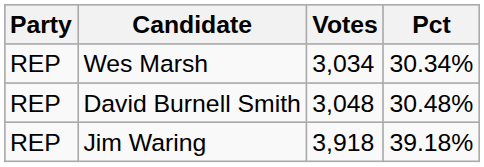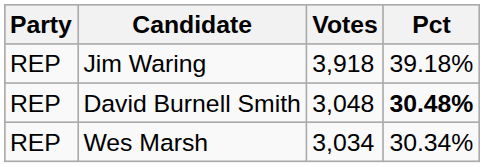 <table class="wikitable" style="margin:0.5em; font-size:95%;">
 <tr>
 <th scope="col">Party</th>
 <th scope="col">Candidate</th>
 <th scope="col">Votes</th>
 <th scope="col">Pct</th>
 </tr>
 <tr>
 <td>REP</td>
-<td>Wes Marsh</td>
-<td>3,034</td>
-<td>30.34%</td>
+<td>Jim Waring</td>
+<td>3,918</td>
+<td>39.18%</td>
 </tr>
 <tr>
 <td>REP</td>
 <td>David Burnell Smith</td>
 <td>3,048</td>
-<td>30.48%</td>
+<td><strong>30.48%</strong></td>
 </tr>
 <tr>
 <td>REP</td>
-<td>Jim Waring</td>
-<td>3,918</td>
-<td>39.18%</td>
+<td>Wes Marsh</td>
+<td>3,034</td>
+<td>30.34%</td>
 </tr>
 </table>
